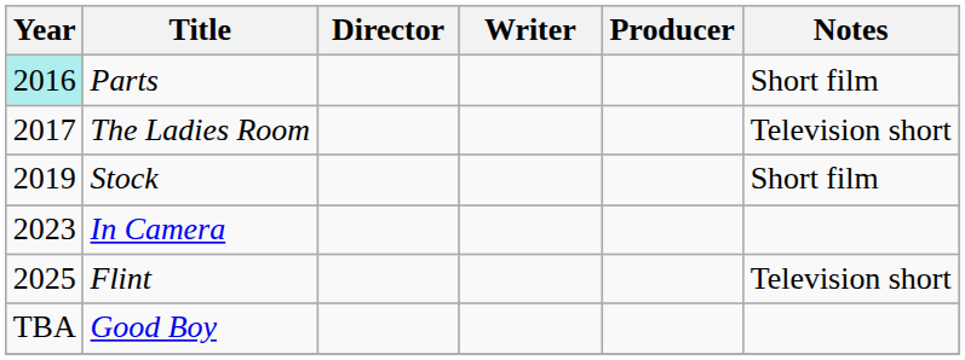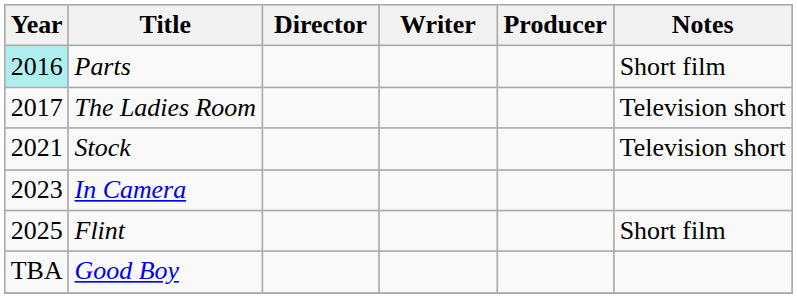 <table class="wikitable sortable">
 <tr>
 <th>Year</th>
 <th>Title</th>
 <th width="65">Director</th>
 <th width="65">Writer</th>
 <th width="65">Producer</th>
 <th>Notes</th>
 </tr>
 <tr>
 <td style="background: paleturquoise;">2016</td>
 <td><em>Parts</em></td>
 <td></td>
 <td></td>
 <td></td>
 <td>Short film</td>
 </tr>
 <tr>
 <td>2017</td>
 <td><em>The Ladies Room</em></td>
 <td></td>
 <td></td>
 <td></td>
 <td>Television short</td>
 </tr>
 <tr>
-<td>2019</td>
+<td>2021</td>
 <td><em>Stock</em></td>
 <td></td>
 <td></td>
 <td></td>
-<td>Short film</td>
+<td>Television short</td>
 </tr>
 <tr>
 <td>2023</td>
 <td><em><a href='#'>In Camera</a></em></td>
 <td></td>
 <td></td>
 <td></td>
 <td></td>
 </tr>
 <tr>
 <td>2025</td>
 <td><em>Flint</em></td>
 <td></td>
 <td></td>
 <td></td>
-<td>Television short</td>
+<td>Short film</td>
 </tr>
 <tr>
 <td>TBA</td>
 <td><em><a href='#'>Good Boy</a></em></td>
 <td></td>
 <td></td>
 <td></td>
 <td></td>
 </tr>
 <tr>
 </tr>
 </table>
